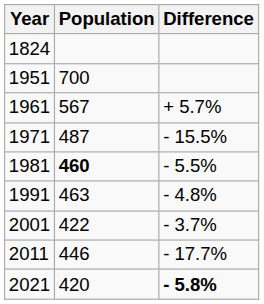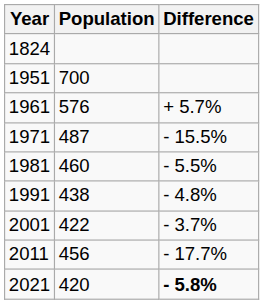 <table class=wikitable>
 <tr>
 <th>Year</th>
 <th>Population</th>
 <th>Difference</th>
 </tr>
 <tr>
 <td>1824</td>
 <td></td>
 <td></td>
 </tr>
 <tr>
 <td>1951</td>
 <td>700</td>
 <td></td>
 </tr>
 <tr>
 <td>1961</td>
-<td>567</td>
+<td>576</td>
 <td>+ 5.7%</td>
 </tr>
 <tr>
 <td>1971</td>
 <td>487</td>
 <td>- 15.5%</td>
 </tr>
 <tr>
 <td>1981</td>
-<td><strong>460</strong></td>
+<td>460</td>
 <td>- 5.5%</td>
 </tr>
 <tr>
 <td>1991</td>
-<td>463</td>
+<td>438</td>
 <td>- 4.8%</td>
 </tr>
 <tr>
 <td>2001</td>
 <td>422</td>
 <td>- 3.7%</td>
 </tr>
 <tr>
 <td>2011</td>
-<td>446</td>
+<td>456</td>
 <td>- 17.7%</td>
 </tr>
 <tr>
 <td>2021</td>
 <td>420</td>
 <td><strong>- 5.8%</strong></td>
 </tr>
 </table>
